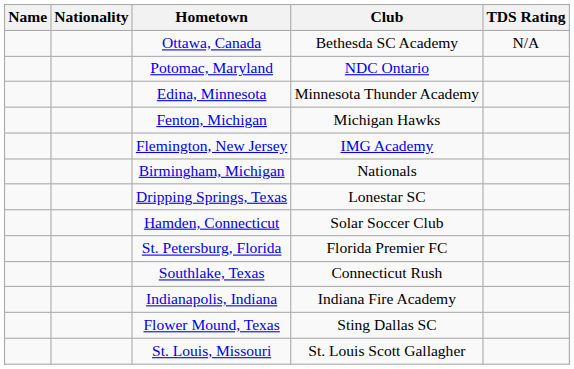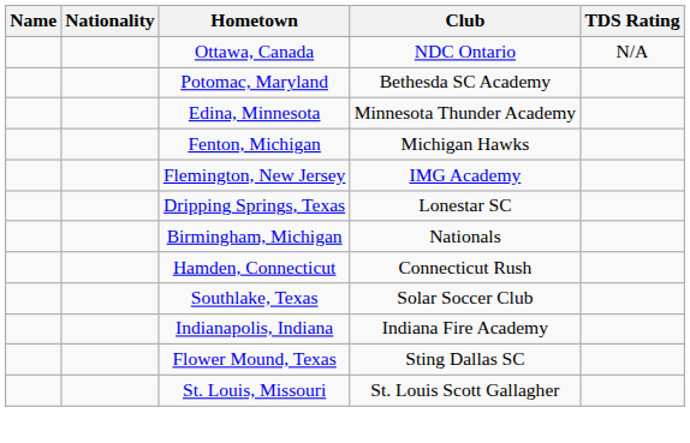 <table class="wikitable" style="font-size:90%; text-align: center;" border="1">
 <tr>
 <th>Name</th>
 <th>Nationality</th>
 <th>Hometown</th>
 <th>Club</th>
 <th>TDS Rating</th>
 </tr>
 <tr>
 <td></td>
 <td></td>
 <td><a href='#'>Ottawa, Canada</a></td>
-<td>Bethesda SC Academy</td>
+<td><a href='#'>NDC Ontario</a></td>
 <td>N/A</td>
 </tr>
 <tr>
 <td></td>
 <td></td>
 <td><a href='#'>Potomac, Maryland</a></td>
-<td><a href='#'>NDC Ontario</a></td>
+<td>Bethesda SC Academy</td>
 <td></td>
 </tr>
 <tr>
 <td></td>
 <td></td>
 <td><a href='#'>Edina, Minnesota</a></td>
 <td>Minnesota Thunder Academy</td>
 <td></td>
 </tr>
 <tr>
 <td></td>
 <td></td>
 <td><a href='#'>Fenton, Michigan</a></td>
 <td>Michigan Hawks</td>
 <td></td>
 </tr>
 <tr>
 <td></td>
 <td></td>
 <td><a href='#'>Flemington, New Jersey</a></td>
 <td><a href='#'>IMG Academy</a></td>
 <td></td>
 </tr>
 <tr>
 <td></td>
 <td></td>
+<td><a href='#'>Dripping Springs, Texas</a></td>
+<td>Lonestar SC</td>
+<td></td>
+</tr>
+<tr>
+<td></td>
+<td></td>
 <td><a href='#'>Birmingham, Michigan</a></td>
 <td>Nationals</td>
 <td></td>
 </tr>
 <tr>
 <td></td>
 <td></td>
-<td><a href='#'>Dripping Springs, Texas</a></td>
-<td>Lonestar SC</td>
-<td></td>
-</tr>
-<tr>
-<td></td>
-<td></td>
 <td><a href='#'>Hamden, Connecticut</a></td>
-<td>Solar Soccer Club</td>
-<td></td>
-</tr>
-<tr>
-<td></td>
-<td></td>
-<td><a href='#'>St. Petersburg, Florida</a></td>
-<td>Florida Premier FC</td>
+<td>Connecticut Rush</td>
 <td></td>
 </tr>
 <tr>
 <td></td>
 <td></td>
 <td><a href='#'>Southlake, Texas</a></td>
-<td>Connecticut Rush</td>
+<td>Solar Soccer Club</td>
 <td></td>
 </tr>
 <tr>
 <td></td>
 <td></td>
 <td><a href='#'>Indianapolis, Indiana</a></td>
 <td>Indiana Fire Academy</td>
 <td></td>
 </tr>
 <tr>
 <td></td>
 <td></td>
 <td><a href='#'>Flower Mound, Texas</a></td>
 <td>Sting Dallas SC</td>
 <td></td>
 </tr>
 <tr>
 <td></td>
 <td></td>
 <td><a href='#'>St. Louis, Missouri</a></td>
 <td>St. Louis Scott Gallagher</td>
 <td></td>
 </tr>
 </table>
